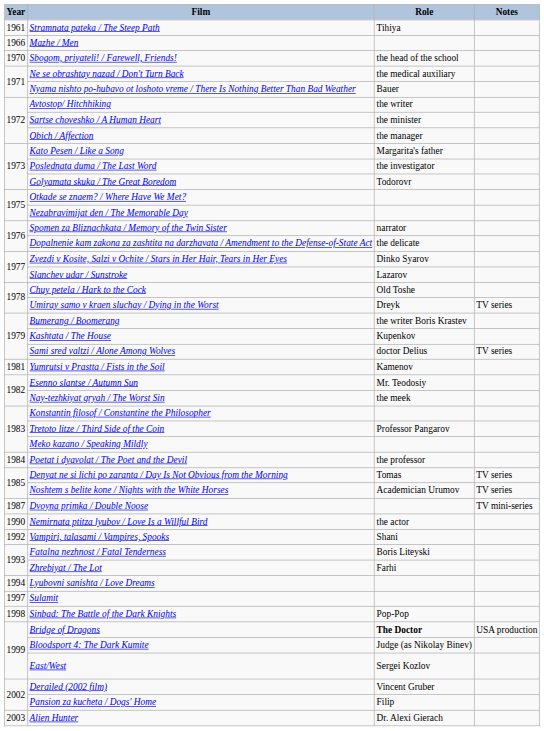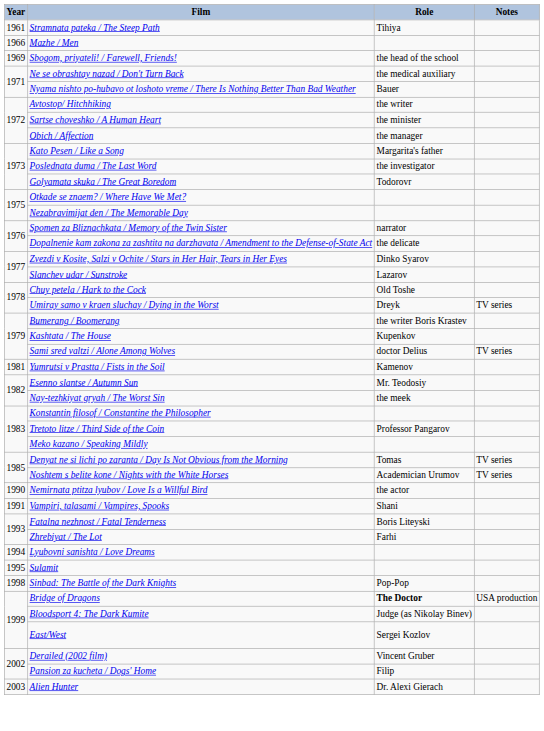 <table class="wikitable" style="font-size: 90%;">
 <tr>
 <th style="background:#B0C4DE;">Year</th>
 <th style="background:#B0C4DE;">Film</th>
 <th style="background:#B0C4DE;">Role</th>
 <th style="background:#B0C4DE;">Notes</th>
 </tr>
 <tr>
 <td rowspan="1">1961</td>
 <td><em><a href='#'>Stramnata pateka / The Steep Path</a></em></td>
 <td>Tihiya</td>
 <td></td>
 </tr>
 <tr>
 <td rowspan="1">1966</td>
 <td><em><a href='#'>Mazhe / Men</a></em></td>
 <td></td>
 <td></td>
 </tr>
 <tr>
-<td rowspan="1">1970</td>
+<td rowspan="1">1969</td>
 <td><em><a href='#'>Sbogom, priyateli! / Farewell, Friends!</a></em></td>
 <td>the head of the school</td>
 <td></td>
 </tr>
 <tr>
 <td rowspan="2">1971</td>
 <td><em><a href='#'>Ne se obrashtay nazad / Don't Turn Back</a></em></td>
 <td>the medical auxiliary</td>
 <td></td>
 </tr>
 <tr>
 <td><em><a href='#'>Nyama nishto po-hubavo ot loshoto vreme / There Is Nothing Better Than Bad Weather</a></em></td>
 <td>Bauer</td>
 <td></td>
 </tr>
 <tr>
 <td rowspan="3">1972</td>
 <td><em><a href='#'>Avtostop/ Hitchhiking</a></em></td>
 <td>the writer</td>
 <td></td>
 </tr>
 <tr>
 <td><em><a href='#'>Sartse choveshko / A Human Heart</a></em></td>
 <td>the minister</td>
 <td></td>
 </tr>
 <tr>
 <td><em><a href='#'>Obich / Affection</a></em></td>
 <td>the manager</td>
 <td></td>
 </tr>
 <tr>
 <td rowspan="3">1973</td>
 <td><em><a href='#'>Kato Pesen / Like a Song</a></em></td>
 <td>Margarita's father</td>
 <td></td>
 </tr>
 <tr>
 <td><em><a href='#'>Poslednata duma / The Last Word</a></em></td>
 <td>the investigator</td>
 <td></td>
 </tr>
 <tr>
 <td><em><a href='#'>Golyamata skuka / The Great Boredom</a></em></td>
 <td>Todorovr</td>
 <td></td>
 </tr>
 <tr>
 <td rowspan="2">1975</td>
 <td><em><a href='#'>Otkade se znaem? / Where Have We Met?</a></em></td>
 <td></td>
 <td></td>
 </tr>
 <tr>
 <td><em><a href='#'>Nezabravimijat den / The Memorable Day</a></em></td>
 <td></td>
 <td></td>
 </tr>
 <tr>
 <td rowspan="2">1976</td>
 <td><em><a href='#'>Spomen za Bliznachkata / Memory of the Twin Sister</a></em></td>
 <td>narrator</td>
 <td></td>
 </tr>
 <tr>
 <td><em><a href='#'>Dopalnenie kam zakona za zashtita na darzhavata / Amendment to the Defense-of-State Act</a></em></td>
 <td>the delicate</td>
 <td></td>
 </tr>
 <tr>
 <td rowspan="2">1977</td>
 <td><em><a href='#'>Zvezdi v Kosite, Salzi v Ochite / Stars in Her Hair, Tears in Her Eyes</a></em></td>
 <td>Dinko Syarov</td>
 <td></td>
 </tr>
 <tr>
 <td><a href='#'><em>Slanchev udar / Sunstroke</em></a></td>
 <td>Lazarov</td>
 <td></td>
 </tr>
 <tr>
 <td rowspan="2">1978</td>
 <td><em><a href='#'>Chuy petela / Hark to the Cock</a></em></td>
 <td>Old Toshe</td>
 <td></td>
 </tr>
 <tr>
 <td><a href='#'><em>Umiray samo v kraen sluchay / Dying in the Worst</em></a></td>
 <td>Dreyk</td>
 <td>TV series<br></td>
 </tr>
 <tr>
 <td rowspan="3">1979</td>
 <td><em><a href='#'>Bumerang / Boomerang</a></em></td>
 <td>the writer Boris Krastev</td>
 <td></td>
 </tr>
 <tr>
 <td><em><a href='#'>Kashtata / The House</a></em></td>
 <td>Kupenkov</td>
 <td></td>
 </tr>
 <tr>
 <td><em><a href='#'>Sami sred valtzi / Alone Among Wolves</a></em></td>
 <td>doctor Delius</td>
 <td>TV series<br></td>
 </tr>
 <tr>
 <td rowspan="1">1981</td>
 <td><em><a href='#'>Yumrutsi v Prastta / Fists in the Soil</a></em></td>
 <td>Kamenov</td>
 <td></td>
 </tr>
 <tr>
 <td rowspan="2">1982</td>
 <td><em><a href='#'>Esenno slantse / Autumn Sun</a></em></td>
 <td>Mr. Teodosiy</td>
 <td></td>
 </tr>
 <tr>
 <td><a href='#'><em>Nay-tezhkiyat gryah / The Worst Sin</em></a></td>
 <td>the meek</td>
 <td></td>
 </tr>
 <tr>
 <td rowspan="3">1983</td>
 <td><em><a href='#'>Konstantin filosof / Constantine the Philosopher</a></em></td>
 <td></td>
 <td></td>
 </tr>
 <tr>
 <td><em><a href='#'>Tretoto litze / Third Side of the Coin</a></em></td>
 <td>Professor Pangarov</td>
 <td></td>
 </tr>
 <tr>
 <td><em><a href='#'>Meko kazano / Speaking Mildly</a></em></td>
 <td></td>
 <td></td>
 </tr>
 <tr>
-<td rowspan="1">1984</td>
-<td><em><a href='#'>Poetat i dyavolat / The Poet and the Devil</a></em></td>
-<td>the professor</td>
-<td></td>
-</tr>
-<tr>
 <td rowspan="2">1985</td>
 <td><em><a href='#'>Denyat ne si lichi po zaranta / Day Is Not Obvious from the Morning</a></em></td>
 <td>Tomas</td>
 <td>TV series<br></td>
 </tr>
 <tr>
 <td><a href='#'><em>Noshtem s belite kone / Nights with the White Horses</em></a></td>
 <td>Academician Urumov</td>
 <td>TV series<br></td>
 </tr>
 <tr>
-<td rowspan="1">1987</td>
-<td><em><a href='#'>Dvoyna primka / Double Noose</a></em></td>
-<td></td>
-<td>TV mini-series<br></td>
-</tr>
-<tr>
 <td rowspan="1">1990</td>
 <td><em><a href='#'>Nemirnata ptitza lyubov / Love Is a Willful Bird</a></em></td>
 <td>the actor</td>
 <td></td>
 </tr>
 <tr>
-<td rowspan="1">1992</td>
+<td rowspan="1">1991</td>
 <td><em><a href='#'>Vampiri, talasami / Vampires, Spooks</a></em></td>
 <td>Shani</td>
 <td></td>
 </tr>
 <tr>
 <td rowspan="2">1993</td>
 <td><em><a href='#'>Fatalna nezhnost / Fatal Tenderness</a></em></td>
 <td>Boris Liteyski</td>
 <td></td>
 </tr>
 <tr>
 <td><a href='#'><em>Zhrebiyat / The Lot</em></a></td>
 <td>Farhi</td>
 <td></td>
 </tr>
 <tr>
 <td rowspan="1">1994</td>
 <td><em><a href='#'>Lyubovni sanishta / Love Dreams</a></em></td>
 <td></td>
 <td></td>
 </tr>
 <tr>
-<td rowspan="1">1997</td>
+<td rowspan="1">1995</td>
 <td><em><a href='#'>Sulamit</a></em></td>
 <td></td>
 <td></td>
 </tr>
 <tr>
 <td rowspan="1">1998</td>
 <td><em><a href='#'>Sinbad: The Battle of the Dark Knights</a></em></td>
 <td>Pop-Pop</td>
 <td></td>
 </tr>
 <tr>
 <td rowspan="3">1999</td>
 <td><em><a href='#'>Bridge of Dragons</a></em></td>
 <td><strong>The Doctor</strong></td>
 <td>USA production</td>
 </tr>
 <tr>
 <td><em><a href='#'>Bloodsport 4: The Dark Kumite</a></em></td>
 <td>Judge (as Nikolay Binev)</td>
 <td></td>
 </tr>
 <tr>
 <td><em><a href='#'>East/West</a></em></td>
 <td>Sergei Kozlov</td>
 <td><br><br></td>
 </tr>
 <tr>
 <td rowspan="2">2002</td>
 <td><em><a href='#'>Derailed (2002 film)</a></em></td>
 <td>Vincent Gruber</td>
 <td></td>
 </tr>
 <tr>
 <td><em><a href='#'>Pansion za kucheta / Dogs' Home</a></em></td>
 <td>Filip</td>
 <td></td>
 </tr>
 <tr>
 <td rowspan="1">2003</td>
 <td><em><a href='#'>Alien Hunter</a></em></td>
 <td>Dr. Alexi Gierach</td>
 <td></td>
 </tr>
 </table>
